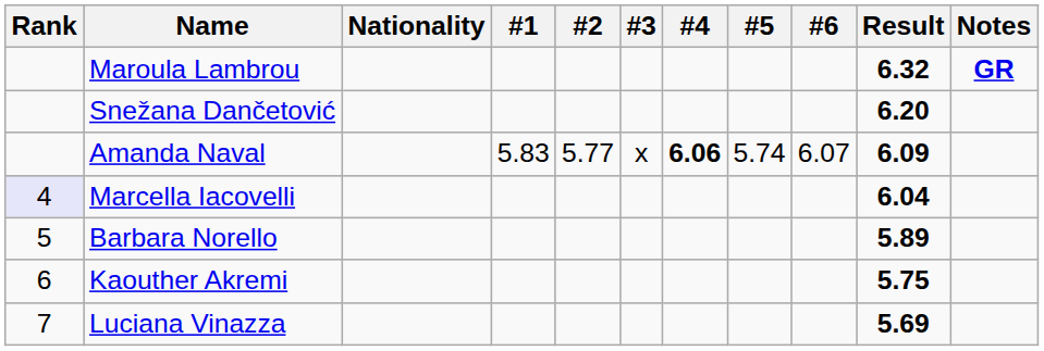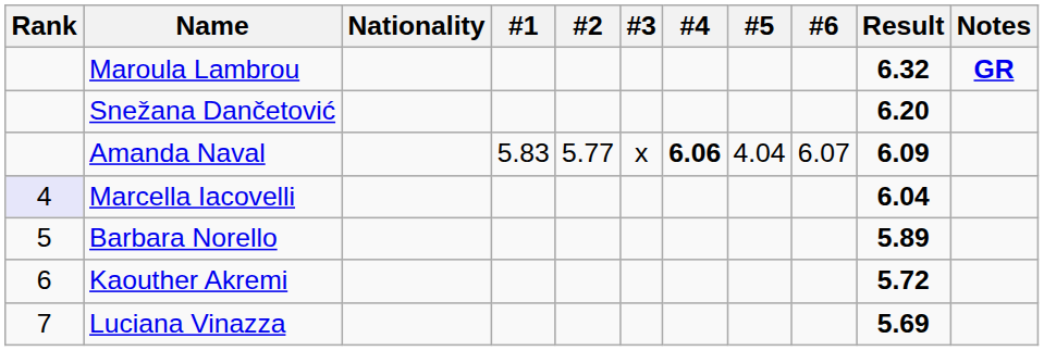 <table class="wikitable sortable" style="text-align:center">
 <tr>
 <th>Rank</th>
 <th>Name</th>
 <th>Nationality</th>
 <th>#1</th>
 <th>#2</th>
 <th>#3</th>
 <th>#4</th>
 <th>#5</th>
 <th>#6</th>
 <th>Result</th>
 <th>Notes</th>
 </tr>
 <tr>
 <td></td>
 <td align=left><a href='#'>Maroula Lambrou</a></td>
 <td align=left></td>
 <td></td>
 <td></td>
 <td></td>
 <td></td>
 <td></td>
 <td></td>
 <td><strong>6.32</strong></td>
 <td><strong><a href='#'>GR</a></strong></td>
 </tr>
 <tr>
 <td></td>
 <td align=left><a href='#'>Snežana Dančetović</a></td>
 <td align=left></td>
 <td></td>
 <td></td>
 <td></td>
 <td></td>
 <td></td>
 <td></td>
 <td><strong>6.20</strong></td>
 <td></td>
 </tr>
 <tr>
 <td></td>
 <td align=left><a href='#'>Amanda Naval</a></td>
 <td align=left></td>
 <td>5.83</td>
 <td>5.77</td>
 <td>x</td>
 <td><strong>6.06</strong></td>
-<td>5.74</td>
+<td>4.04</td>
 <td>6.07</td>
 <td><strong>6.09</strong></td>
 <td></td>
 </tr>
 <tr>
 <td style="background: lavender;">4</td>
 <td align=left><a href='#'>Marcella Iacovelli</a></td>
 <td align=left></td>
 <td></td>
 <td></td>
 <td></td>
 <td></td>
 <td></td>
 <td></td>
 <td><strong>6.04</strong></td>
 <td></td>
 </tr>
 <tr>
 <td>5</td>
 <td align=left><a href='#'>Barbara Norello</a></td>
 <td align=left></td>
 <td></td>
 <td></td>
 <td></td>
 <td></td>
 <td></td>
 <td></td>
 <td><strong>5.89</strong></td>
 <td></td>
 </tr>
 <tr>
 <td>6</td>
 <td align=left><a href='#'>Kaouther Akremi</a></td>
 <td align=left></td>
 <td></td>
 <td></td>
 <td></td>
 <td></td>
 <td></td>
 <td></td>
-<td><strong>5.75</strong></td>
+<td><strong>5.72</strong></td>
 <td></td>
 </tr>
 <tr>
 <td>7</td>
 <td align=left><a href='#'>Luciana Vinazza</a></td>
 <td align=left></td>
 <td></td>
 <td></td>
 <td></td>
 <td></td>
 <td></td>
 <td></td>
 <td><strong>5.69</strong></td>
 <td></td>
 </tr>
 </table>
